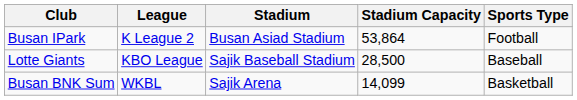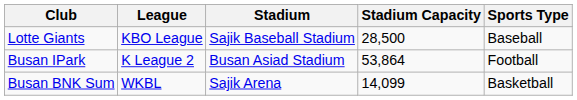 <table class="wikitable">
 <tr>
 <th>Club</th>
 <th>League</th>
 <th>Stadium</th>
 <th>Stadium Capacity</th>
 <th>Sports Type</th>
 </tr>
 <tr>
+<td><a href='#'>Lotte Giants</a></td>
+<td><a href='#'>KBO League</a></td>
+<td><a href='#'>Sajik Baseball Stadium</a></td>
+<td>28,500</td>
+<td>Baseball</td>
+</tr>
+<tr>
 <td><a href='#'>Busan IPark</a></td>
 <td><a href='#'>K League 2</a></td>
 <td><a href='#'>Busan Asiad Stadium</a></td>
 <td>53,864</td>
 <td>Football</td>
-</tr>
-<tr>
-<td><a href='#'>Lotte Giants</a></td>
-<td><a href='#'>KBO League</a></td>
-<td><a href='#'>Sajik Baseball Stadium</a></td>
-<td>28,500</td>
-<td>Baseball</td>
 </tr>
 <tr>
 <td><a href='#'>Busan BNK Sum</a></td>
 <td><a href='#'>WKBL</a></td>
 <td><a href='#'>Sajik Arena</a></td>
 <td>14,099</td>
 <td>Basketball</td>
 </tr>
 </table>
